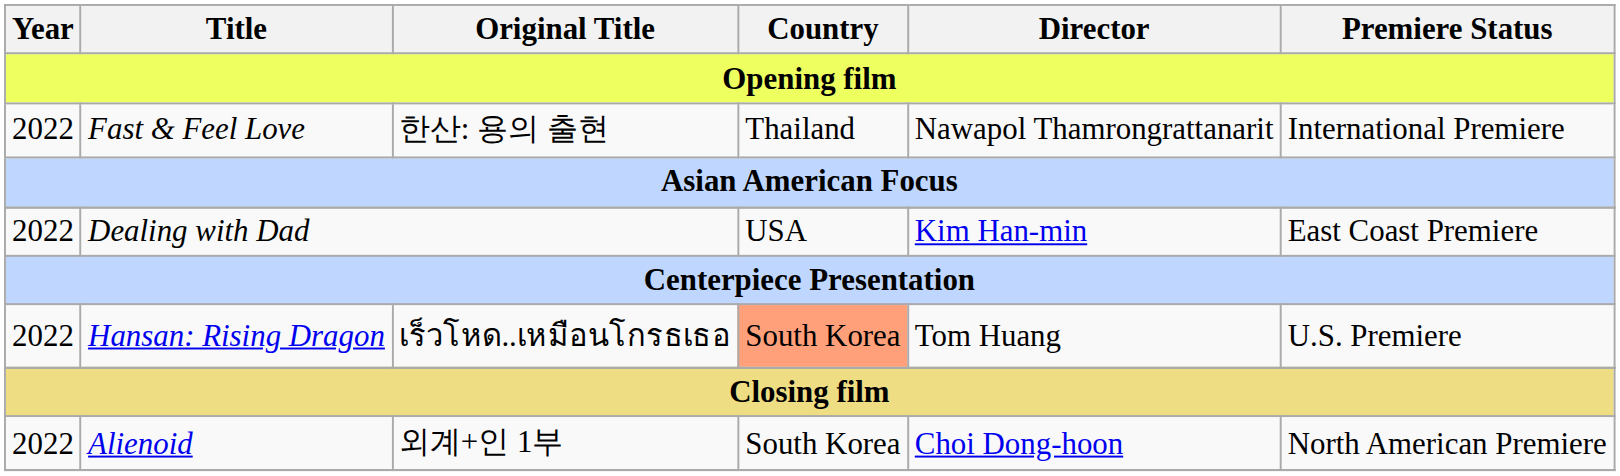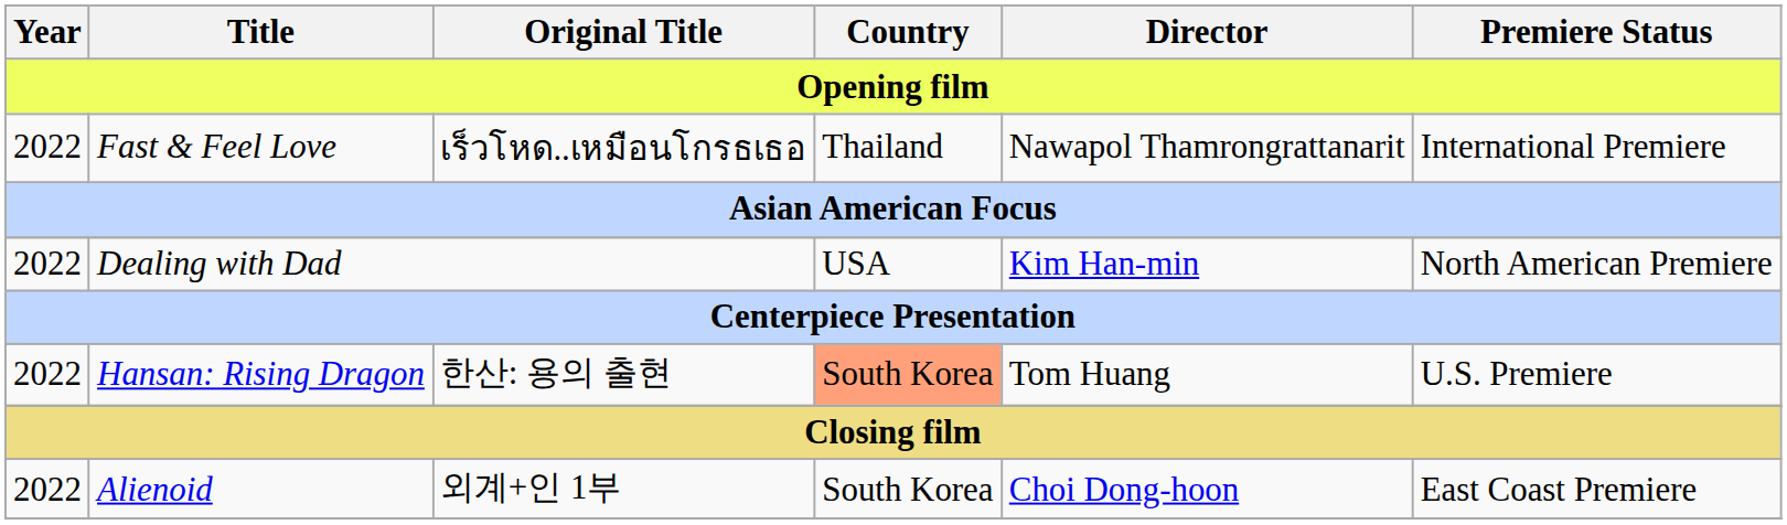 <table class="wikitable">
 <tr>
 <th>Year</th>
 <th>Title</th>
 <th>Original Title</th>
 <th>Country</th>
 <th>Director</th>
 <th>Premiere Status</th>
 </tr>
 <tr>
 <th colspan="6" style="background:#eeff60"><strong>Opening film</strong></th>
 </tr>
 <tr>
 <td>2022</td>
 <td><em>Fast & Feel Love</em></td>
-<td>한산: 용의 출현</td>
+<td>เร็วโหด..เหมือนโกรธเธอ</td>
 <td>Thailand</td>
 <td>Nawapol Thamrongrattanarit</td>
 <td>International Premiere</td>
 </tr>
 <tr>
 <th colspan="6" style="background:#bfd7ff"><strong>Asian American Focus</strong></th>
 </tr>
 <tr>
 </tr>
 <tr>
 <td>2022</td>
 <td colspan=2><em>Dealing with Dad</em></td>
 <td>USA</td>
 <td><a href='#'>Kim Han-min</a></td>
-<td>East Coast Premiere</td>
+<td>North American Premiere</td>
 </tr>
 <tr>
 <th colspan="6" style="background:#bfd7ff"><strong>Centerpiece Presentation</strong></th>
 </tr>
 <tr>
 <td>2022</td>
 <td><em><a href='#'>Hansan: Rising Dragon</a></em></td>
-<td>เร็วโหด..เหมือนโกรธเธอ</td>
+<td>한산: 용의 출현</td>
 <td style="background: lightsalmon;">South Korea</td>
 <td>Tom Huang</td>
 <td>U.S. Premiere</td>
 </tr>
 <tr>
 </tr>
 <tr>
 <th colspan="6" style="background:#eedd82"><strong>Closing film</strong></th>
 </tr>
 <tr>
 <td>2022</td>
 <td><em><a href='#'>Alienoid</a></em></td>
 <td>외계+인 1부</td>
 <td>South Korea</td>
 <td><a href='#'>Choi Dong-hoon</a></td>
-<td>North American Premiere</td>
+<td>East Coast Premiere</td>
 </tr>
 <tr>
 </tr>
 </table>
